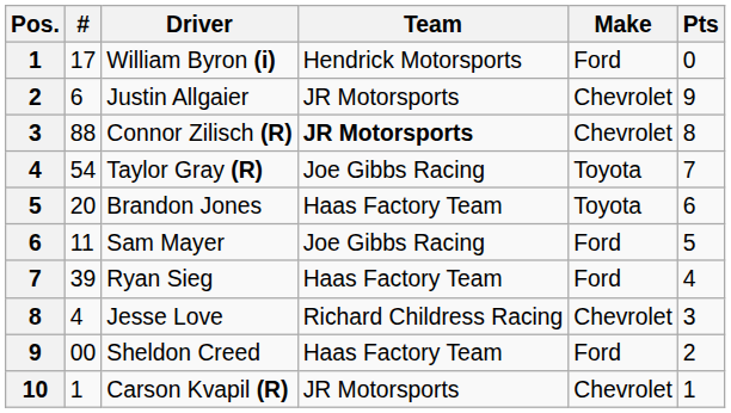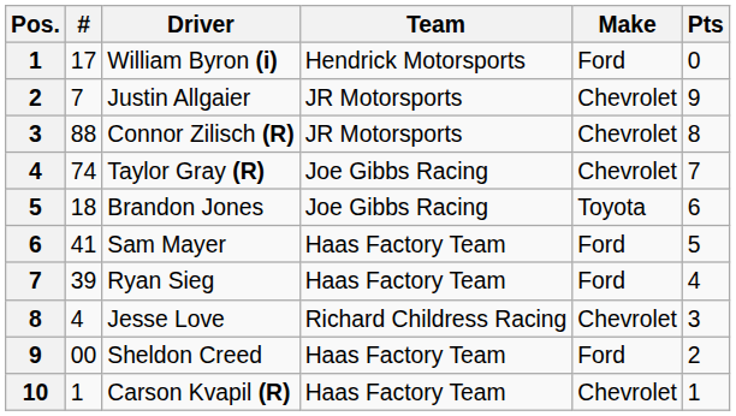 <table class="wikitable" style="font-size:95%">
 <tr>
 <th>Pos.</th>
 <th>#</th>
 <th>Driver</th>
 <th>Team</th>
 <th>Make</th>
 <th>Pts</th>
 </tr>
 <tr>
 <th>1</th>
 <td>17</td>
 <td>William Byron <strong>(i)</strong></td>
 <td>Hendrick Motorsports</td>
 <td>Ford</td>
 <td>0</td>
 </tr>
 <tr>
 <th>2</th>
-<td>6</td>
+<td>7</td>
 <td>Justin Allgaier</td>
 <td>JR Motorsports</td>
 <td>Chevrolet</td>
 <td>9</td>
 </tr>
 <tr>
 <th>3</th>
 <td>88</td>
 <td>Connor Zilisch <strong>(R)</strong></td>
-<td><strong>JR Motorsports</strong></td>
+<td>JR Motorsports</td>
 <td>Chevrolet</td>
 <td>8</td>
 </tr>
 <tr>
 <th>4</th>
-<td>54</td>
+<td>74</td>
 <td>Taylor Gray <strong>(R)</strong></td>
 <td>Joe Gibbs Racing</td>
-<td>Toyota</td>
+<td>Chevrolet</td>
 <td>7</td>
 </tr>
 <tr>
 <th>5</th>
-<td>20</td>
+<td>18</td>
 <td>Brandon Jones</td>
-<td>Haas Factory Team</td>
+<td>Joe Gibbs Racing</td>
 <td>Toyota</td>
 <td>6</td>
 </tr>
 <tr>
 <th>6</th>
-<td>11</td>
+<td>41</td>
 <td>Sam Mayer</td>
-<td>Joe Gibbs Racing</td>
+<td>Haas Factory Team</td>
 <td>Ford</td>
 <td>5</td>
 </tr>
 <tr>
 <th>7</th>
 <td>39</td>
 <td>Ryan Sieg</td>
 <td>Haas Factory Team</td>
 <td>Ford</td>
 <td>4</td>
 </tr>
 <tr>
 <th>8</th>
 <td>4</td>
 <td>Jesse Love</td>
 <td>Richard Childress Racing</td>
 <td>Chevrolet</td>
 <td>3</td>
 </tr>
 <tr>
 <th>9</th>
 <td>00</td>
 <td>Sheldon Creed</td>
 <td>Haas Factory Team</td>
 <td>Ford</td>
 <td>2</td>
 </tr>
 <tr>
 <th>10</th>
 <td>1</td>
 <td>Carson Kvapil <strong>(R)</strong></td>
-<td>JR Motorsports</td>
+<td>Haas Factory Team</td>
 <td>Chevrolet</td>
 <td>1</td>
 </tr>
 </table>
